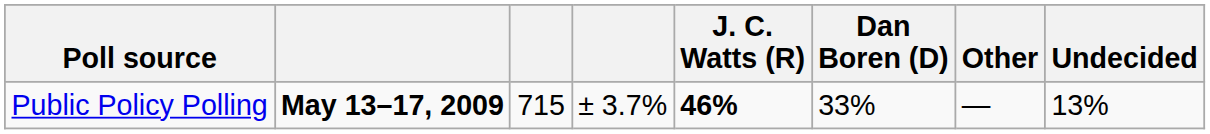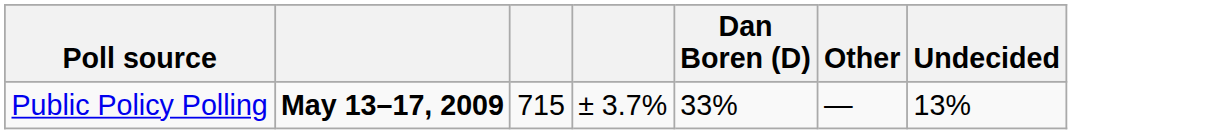 <table class="wikitable">
 <tr valign= bottom>
 <th>Poll source</th>
 <th></th>
 <th></th>
 <th></th>
-<th>J. C.<br>Watts (R)</th>
 <th>Dan<br>Boren (D)</th>
 <th>Other</th>
 <th>Undecided</th>
 </tr>
 <tr>
 <td><a href='#'>Public Policy Polling</a></td>
 <td><strong>May 13–17, 2009</strong></td>
 <td>715</td>
 <td>± 3.7%</td>
-<td><strong>46%</strong></td>
 <td>33%</td>
 <td>—</td>
 <td>13%</td>
 </tr>
 </table>
